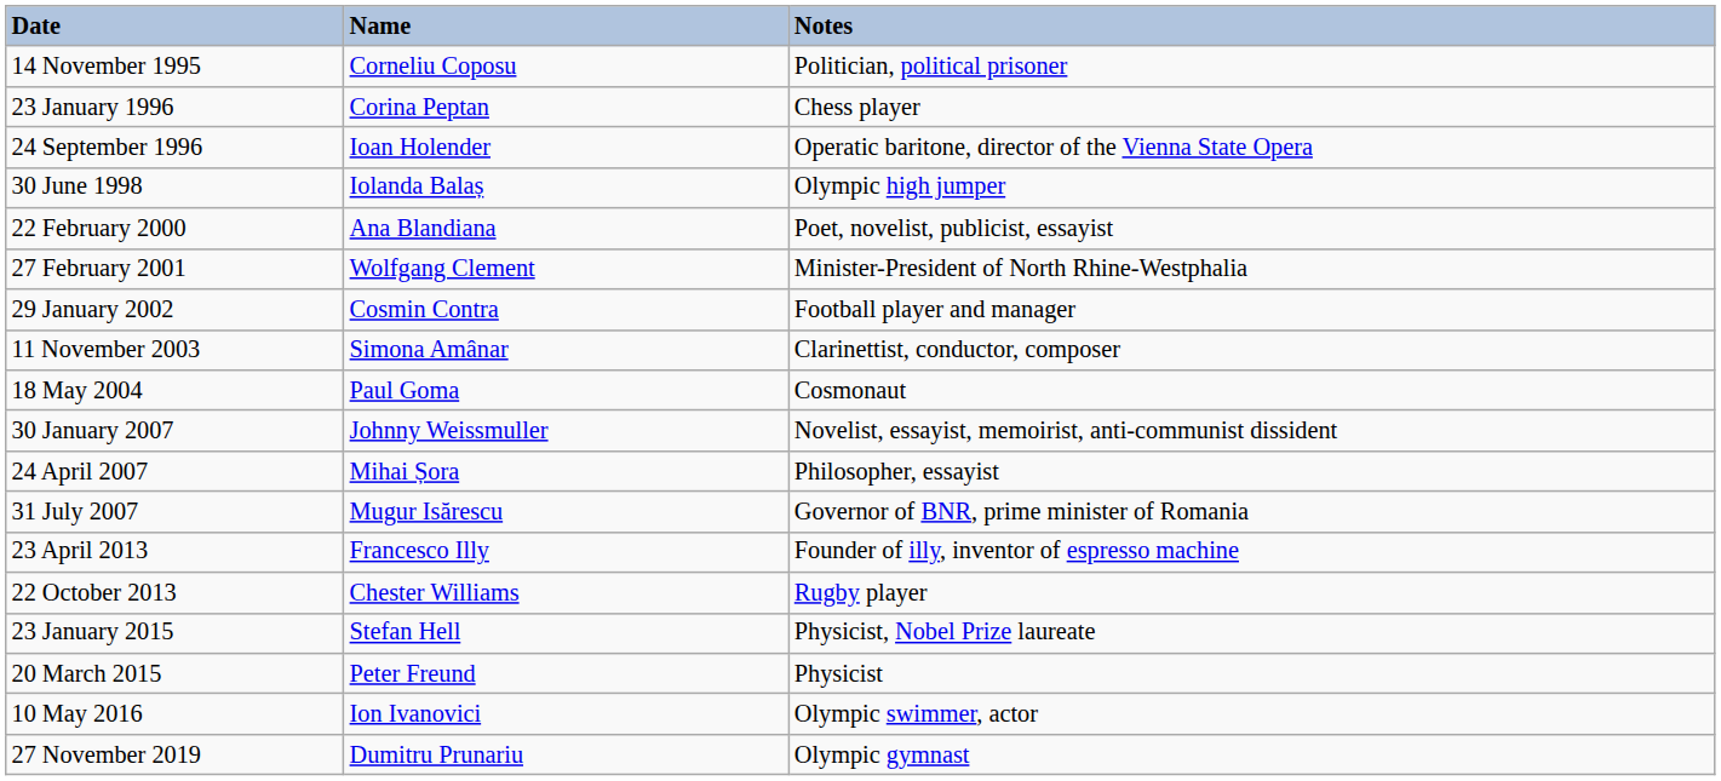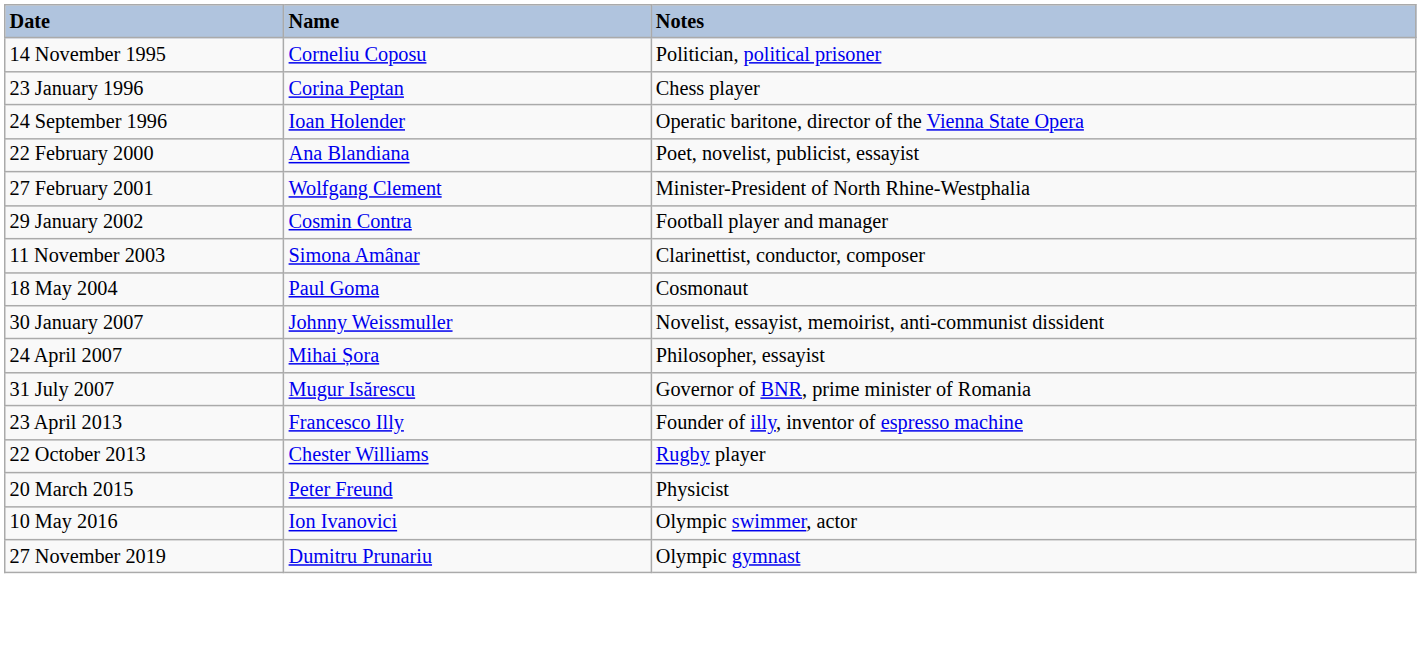 <table class="wikitable" width="75%" style="font-size:85%; border:gray solid 1px; border-collapse:collapse; text-align:middle;">
 <tr>
 <th style="text-align:left; background:#B0C4DE">Date</th>
 <th width="240" style="text-align:left; background:#B0C4DE">Name</th>
 <th style="text-align:left; background:#B0C4DE">Notes</th>
 </tr>
 <tr>
 <td>14 November 1995</td>
 <td><a href='#'>Corneliu Coposu</a></td>
 <td>Politician, <a href='#'>political prisoner</a></td>
 </tr>
 <tr>
 <td>23 January 1996</td>
 <td><a href='#'>Corina Peptan</a></td>
 <td>Chess player</td>
 </tr>
 <tr>
 <td>24 September 1996</td>
 <td><a href='#'>Ioan Holender</a></td>
 <td>Operatic baritone, director of the <a href='#'>Vienna State Opera</a></td>
-</tr>
-<tr>
-<td>30 June 1998</td>
-<td><a href='#'>Iolanda Balaș</a></td>
-<td>Olympic <a href='#'>high jumper</a></td>
 </tr>
 <tr>
 <td>22 February 2000</td>
 <td><a href='#'>Ana Blandiana</a></td>
 <td>Poet, novelist, publicist, essayist</td>
 </tr>
 <tr>
 <td>27 February 2001</td>
 <td><a href='#'>Wolfgang Clement</a></td>
 <td>Minister-President of North Rhine-Westphalia</td>
 </tr>
 <tr>
 <td>29 January 2002</td>
 <td><a href='#'>Cosmin Contra</a></td>
 <td>Football player and manager</td>
 </tr>
 <tr>
 <td>11 November 2003</td>
 <td><a href='#'>Simona Amânar</a></td>
 <td>Clarinettist, conductor, composer</td>
 </tr>
 <tr>
 <td>18 May 2004</td>
 <td><a href='#'>Paul Goma</a></td>
 <td>Cosmonaut</td>
 </tr>
 <tr>
 <td>30 January 2007</td>
 <td><a href='#'>Johnny Weissmuller</a></td>
 <td>Novelist, essayist, memoirist, anti-communist dissident</td>
 </tr>
 <tr>
 <td>24 April 2007</td>
 <td><a href='#'>Mihai Șora</a></td>
 <td>Philosopher, essayist</td>
 </tr>
 <tr>
 <td>31 July 2007</td>
 <td><a href='#'>Mugur Isărescu</a></td>
 <td>Governor of <a href='#'>BNR</a>, prime minister of Romania</td>
 </tr>
 <tr>
 <td>23 April 2013</td>
 <td><a href='#'>Francesco Illy</a></td>
 <td>Founder of <a href='#'>illy</a>, inventor of <a href='#'>espresso machine</a></td>
 </tr>
 <tr>
 <td>22 October 2013</td>
 <td><a href='#'>Chester Williams</a></td>
 <td><a href='#'>Rugby</a> player</td>
 </tr>
 <tr>
-<td>23 January 2015</td>
-<td><a href='#'>Stefan Hell</a></td>
-<td>Physicist, <a href='#'>Nobel Prize</a> laureate</td>
-</tr>
-<tr>
 <td>20 March 2015</td>
 <td><a href='#'>Peter Freund</a></td>
 <td>Physicist</td>
 </tr>
 <tr>
 <td>10 May 2016</td>
 <td><a href='#'>Ion Ivanovici</a></td>
 <td>Olympic <a href='#'>swimmer</a>, actor</td>
 </tr>
 <tr>
 <td>27 November 2019</td>
 <td><a href='#'>Dumitru Prunariu</a></td>
 <td>Olympic <a href='#'>gymnast</a></td>
 </tr>
 </table>
